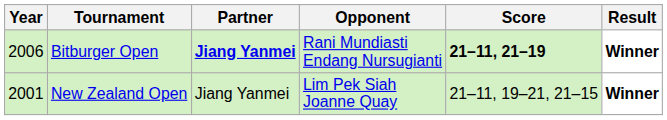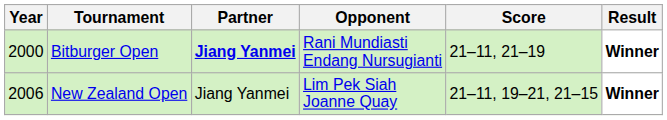 <table class="sortable wikitable" style="font-size: 90%;">
 <tr>
 <th>Year</th>
 <th>Tournament</th>
 <th>Partner</th>
 <th>Opponent</th>
 <th>Score</th>
 <th>Result</th>
 </tr>
 <tr style="background:#D4F1C5">
-<td align="center">2006</td>
+<td align="center">2000</td>
 <td align="left"><a href='#'>Bitburger Open</a></td>
 <td align="left"><strong> <a href='#'>Jiang Yanmei</a></strong></td>
 <td align="left"> <a href='#'>Rani Mundiasti</a><br> <a href='#'>Endang Nursugianti</a></td>
-<td align="left"><strong>21–11, 21–19</strong></td>
+<td align="left">21–11, 21–19</td>
 <td style="text-align:left; background:white"> <strong>Winner</strong></td>
 </tr>
 <tr style="background:#D4F1C5">
-<td align="center">2001</td>
+<td align="center">2006</td>
 <td align="left"><a href='#'>New Zealand Open</a></td>
 <td align="left"> Jiang Yanmei</td>
 <td align="left"> <a href='#'>Lim Pek Siah</a><br> <a href='#'>Joanne Quay</a></td>
 <td align="left">21–11, 19–21, 21–15</td>
 <td style="text-align:left; background:white"> <strong>Winner</strong></td>
 </tr>
 </table>
